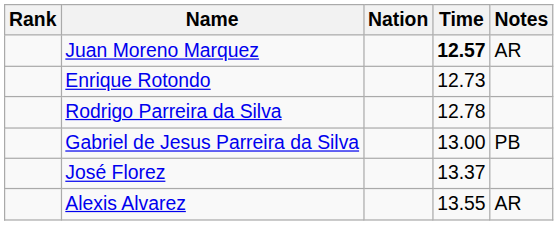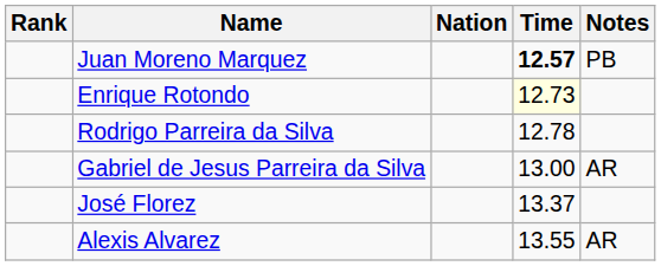 <table class="wikitable sortable">
 <tr>
 <th>Rank</th>
 <th>Name</th>
 <th>Nation</th>
 <th>Time</th>
 <th>Notes</th>
 </tr>
 <tr>
 <td></td>
 <td><a href='#'>Juan Moreno Marquez</a></td>
 <td></td>
 <td><strong>12.57</strong></td>
-<td>AR</td>
+<td>PB</td>
 </tr>
 <tr>
 <td></td>
 <td><a href='#'>Enrique Rotondo</a></td>
 <td></td>
-<td>12.73</td>
+<td style="background: lightyellow;">12.73</td>
 <td></td>
 </tr>
 <tr>
 <td></td>
 <td><a href='#'>Rodrigo Parreira da Silva</a></td>
 <td></td>
 <td>12.78</td>
 <td></td>
 </tr>
 <tr>
 <td></td>
 <td><a href='#'>Gabriel de Jesus Parreira da Silva</a></td>
 <td></td>
 <td>13.00</td>
-<td>PB</td>
+<td>AR</td>
 </tr>
 <tr>
 <td></td>
 <td><a href='#'>José Florez</a></td>
 <td></td>
 <td>13.37</td>
 <td></td>
 </tr>
 <tr>
 <td></td>
 <td><a href='#'>Alexis Alvarez</a></td>
 <td></td>
 <td>13.55</td>
 <td>AR</td>
 </tr>
 </table>
